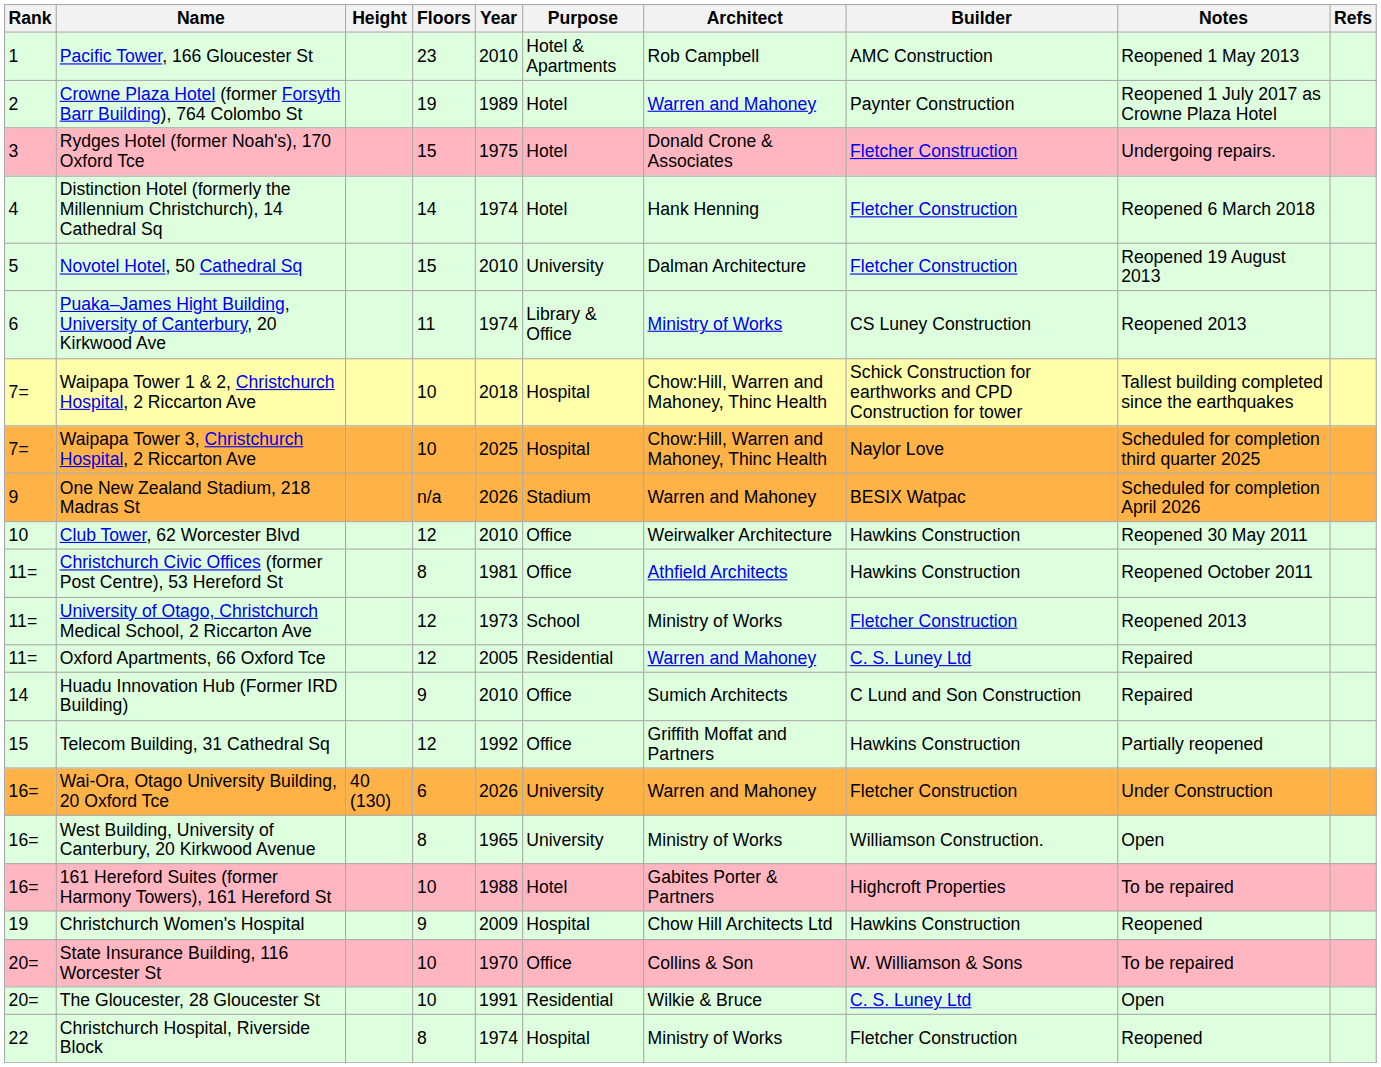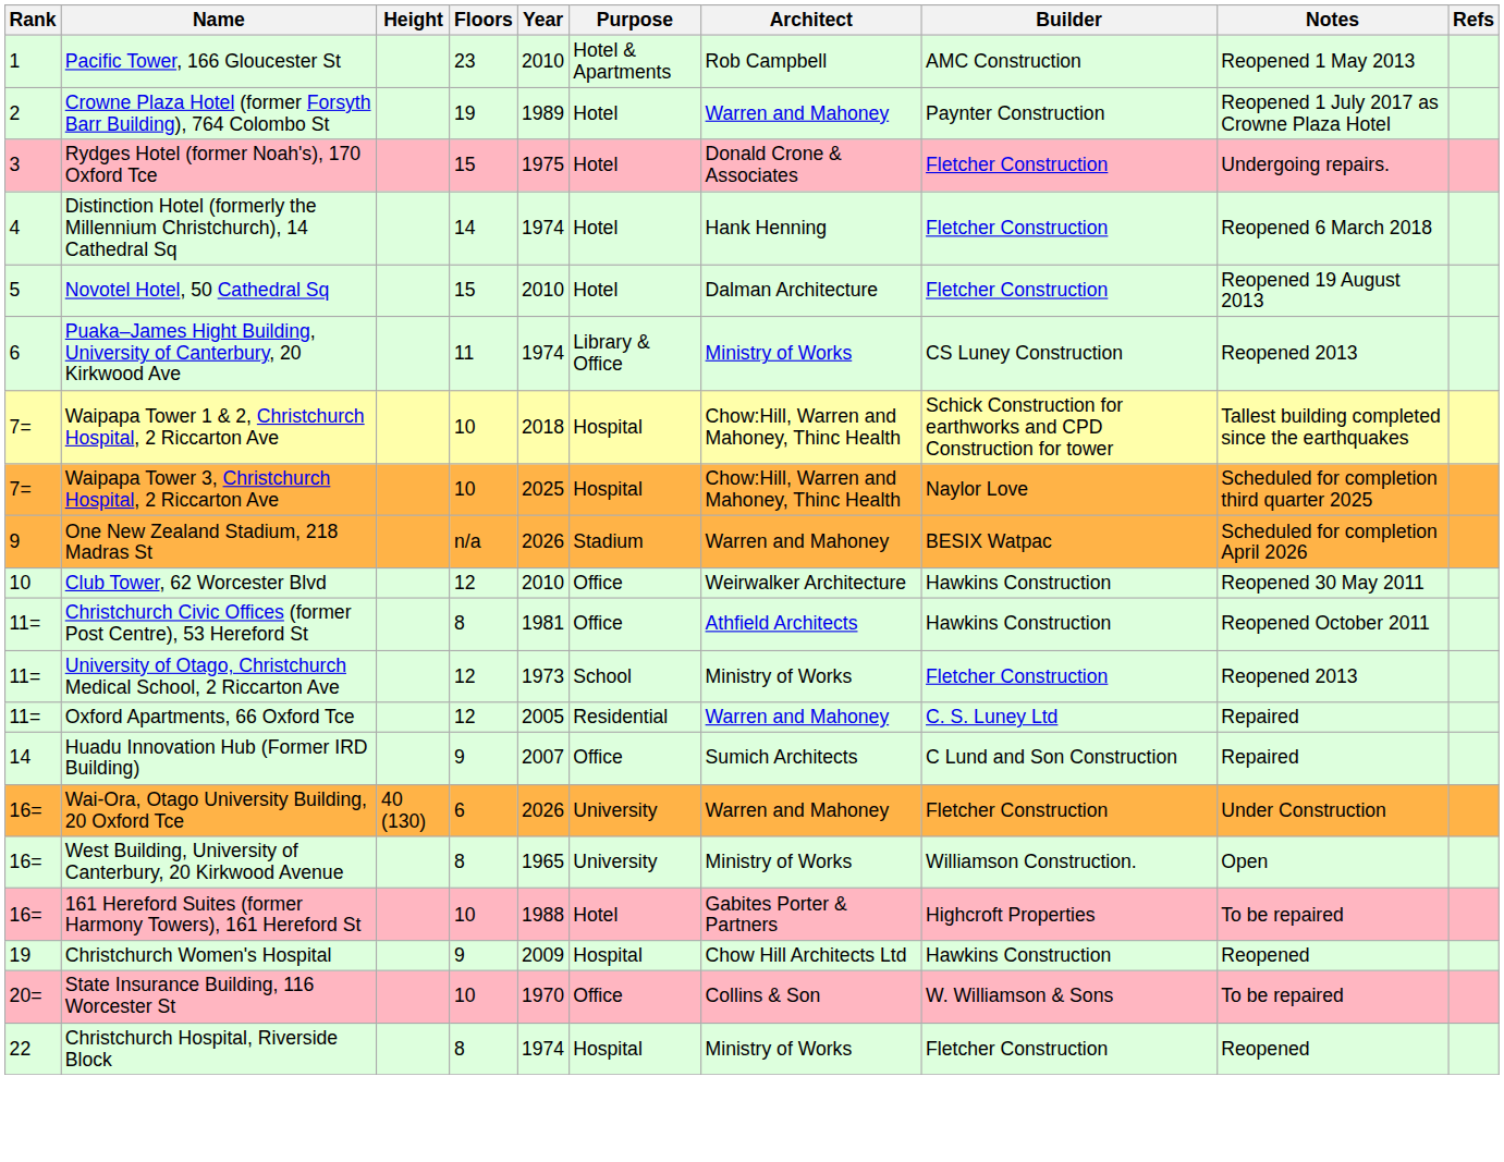 <table class="wikitable sortable">
 <tr>
 <th>Rank</th>
 <th>Name</th>
 <th>Height<br></th>
 <th>Floors</th>
 <th>Year</th>
 <th align="center">Purpose</th>
 <th align="center">Architect</th>
 <th align="center">Builder</th>
 <th class="unsortable">Notes</th>
 <th>Refs</th>
 </tr>
 <tr style="background:#dfd;">
 <td>1</td>
 <td><a href='#'>Pacific Tower</a>, 166 Gloucester St</td>
 <td></td>
 <td>23</td>
 <td>2010</td>
 <td>Hotel & Apartments</td>
 <td>Rob Campbell</td>
 <td>AMC Construction</td>
 <td>Reopened 1 May 2013</td>
 <td></td>
 </tr>
 <tr style="background:#dfd;">
 <td>2</td>
 <td><a href='#'>Crowne Plaza Hotel</a> (former <a href='#'>Forsyth Barr Building</a>), 764 Colombo St</td>
 <td></td>
 <td>19</td>
 <td>1989</td>
 <td>Hotel</td>
 <td><a href='#'>Warren and Mahoney</a></td>
 <td>Paynter Construction</td>
 <td>Reopened 1 July 2017 as Crowne Plaza Hotel</td>
 <td></td>
 </tr>
 <tr style="background:#FFB6C1;">
 <td>3</td>
 <td>Rydges Hotel (former Noah's), 170 Oxford Tce</td>
 <td></td>
 <td>15</td>
 <td>1975</td>
 <td>Hotel</td>
 <td>Donald Crone & Associates</td>
 <td><a href='#'>Fletcher Construction</a></td>
 <td>Undergoing repairs.</td>
 <td></td>
 </tr>
 <tr style="background:#dfd;">
 <td>4</td>
 <td>Distinction Hotel (formerly the Millennium Christchurch), 14 Cathedral Sq</td>
 <td></td>
 <td>14</td>
 <td>1974</td>
 <td>Hotel</td>
 <td>Hank Henning</td>
 <td><a href='#'>Fletcher Construction</a></td>
 <td>Reopened 6 March 2018</td>
 <td></td>
 </tr>
 <tr style="background:#dfd;">
 <td>5</td>
 <td><a href='#'>Novotel Hotel</a>, 50 <a href='#'>Cathedral Sq</a></td>
 <td></td>
 <td>15</td>
 <td>2010</td>
-<td>University</td>
+<td>Hotel</td>
 <td>Dalman Architecture</td>
 <td><a href='#'>Fletcher Construction</a></td>
 <td>Reopened 19 August 2013</td>
 <td></td>
 </tr>
 <tr style="background:#dfd;">
 <td>6</td>
 <td><a href='#'>Puaka–James Hight Building</a>, <a href='#'>University of Canterbury</a>, 20 Kirkwood Ave</td>
 <td></td>
 <td>11</td>
 <td>1974</td>
 <td>Library & Office</td>
 <td><a href='#'>Ministry of Works</a></td>
 <td>CS Luney Construction</td>
 <td>Reopened 2013</td>
 <td></td>
 </tr>
 <tr style="background:#ffa;">
 <td>7=</td>
 <td>Waipapa Tower 1 & 2, <a href='#'>Christchurch Hospital</a>, 2 Riccarton Ave</td>
 <td></td>
 <td>10</td>
 <td>2018</td>
 <td>Hospital</td>
 <td>Chow:Hill, Warren and Mahoney, Thinc Health</td>
 <td>Schick Construction for earthworks and CPD Construction for tower</td>
 <td>Tallest building completed since the earthquakes</td>
 <td></td>
 </tr>
 <tr bgcolor="FFB347">
 <td>7=</td>
 <td>Waipapa Tower 3, <a href='#'>Christchurch Hospital</a>, 2 Riccarton Ave</td>
 <td></td>
 <td>10</td>
 <td>2025</td>
 <td>Hospital</td>
 <td>Chow:Hill, Warren and Mahoney, Thinc Health</td>
 <td>Naylor Love</td>
 <td>Scheduled for  completion third quarter 2025</td>
 <td></td>
 </tr>
 <tr bgcolor="FFB347">
 <td>9</td>
 <td>One New Zealand Stadium, 218 Madras St</td>
 <td></td>
 <td>n/a</td>
 <td>2026</td>
 <td>Stadium</td>
 <td>Warren and Mahoney</td>
 <td>BESIX Watpac</td>
 <td>Scheduled for  completion April 2026</td>
 <td></td>
 </tr>
 <tr style="background:#dfd;">
 <td>10</td>
 <td><a href='#'>Club Tower</a>, 62 Worcester Blvd</td>
 <td></td>
 <td>12</td>
 <td>2010</td>
 <td>Office</td>
 <td>Weirwalker Architecture</td>
 <td>Hawkins Construction</td>
 <td>Reopened 30 May 2011</td>
 <td></td>
 </tr>
 <tr style="background:#dfd;">
 <td>11=</td>
 <td><a href='#'>Christchurch Civic Offices</a> (former Post Centre), 53 Hereford St</td>
 <td></td>
 <td>8</td>
 <td>1981</td>
 <td>Office</td>
 <td><a href='#'>Athfield Architects</a></td>
 <td>Hawkins Construction</td>
 <td>Reopened October 2011</td>
 <td></td>
 </tr>
 <tr style="background:#dfd;">
 <td>11=</td>
 <td><a href='#'>University of Otago, Christchurch</a> Medical School,  2 Riccarton Ave</td>
 <td></td>
 <td>12</td>
 <td>1973</td>
 <td>School</td>
 <td>Ministry of Works</td>
 <td><a href='#'>Fletcher Construction</a></td>
 <td>Reopened 2013</td>
 <td></td>
 </tr>
 <tr style="background:#dfd;">
 <td>11=</td>
 <td>Oxford Apartments, 66 Oxford Tce</td>
 <td></td>
 <td>12</td>
 <td>2005</td>
 <td>Residential</td>
 <td><a href='#'>Warren and Mahoney</a></td>
 <td><a href='#'>C. S. Luney Ltd</a></td>
 <td>Repaired</td>
 <td></td>
 </tr>
 <tr style="background:#dfd;">
 <td>14</td>
 <td>Huadu Innovation Hub (Former IRD Building)</td>
 <td></td>
 <td>9</td>
-<td>2010</td>
+<td>2007</td>
 <td>Office</td>
 <td>Sumich Architects</td>
 <td>C Lund and Son Construction</td>
 <td>Repaired</td>
-<td></td>
-</tr>
-<tr style="background:#dfd;">
-<td>15</td>
-<td>Telecom Building, 31 Cathedral Sq</td>
-<td></td>
-<td>12</td>
-<td>1992</td>
-<td>Office</td>
-<td>Griffith Moffat and Partners</td>
-<td>Hawkins Construction</td>
-<td>Partially reopened</td>
 <td></td>
 </tr>
 <tr style="background:#FFB347;">
 <td>16=</td>
 <td>Wai-Ora, Otago University Building, 20 Oxford Tce</td>
 <td>40 (130)</td>
 <td>6</td>
 <td>2026</td>
 <td>University</td>
 <td>Warren and Mahoney</td>
 <td>Fletcher Construction</td>
 <td>Under Construction</td>
 <td></td>
 </tr>
 <tr style="background:#dfd;">
 <td>16=</td>
 <td>West Building, University of Canterbury, 20 Kirkwood Avenue</td>
 <td></td>
 <td>8</td>
 <td>1965</td>
 <td>University</td>
 <td>Ministry of Works</td>
 <td>Williamson Construction.</td>
 <td>Open</td>
 <td></td>
 </tr>
 <tr style="background:#FFB6C1;">
 <td>16=</td>
 <td>161 Hereford Suites (former Harmony Towers), 161 Hereford St</td>
 <td></td>
 <td>10</td>
 <td>1988</td>
 <td>Hotel</td>
 <td>Gabites Porter & Partners</td>
 <td>Highcroft Properties</td>
 <td>To be repaired</td>
 <td></td>
 </tr>
 <tr style="background:#dfd;">
 <td>19</td>
 <td>Christchurch Women's Hospital</td>
 <td></td>
 <td>9</td>
 <td>2009</td>
 <td>Hospital</td>
 <td>Chow Hill Architects Ltd</td>
 <td>Hawkins Construction</td>
 <td>Reopened</td>
 <td></td>
 </tr>
 <tr style="background:#FFB6C1;">
 <td>20=</td>
 <td>State Insurance Building, 116 Worcester St</td>
 <td></td>
 <td>10</td>
 <td>1970</td>
 <td>Office</td>
 <td>Collins & Son</td>
 <td>W. Williamson & Sons</td>
 <td>To be repaired</td>
 <td></td>
 </tr>
 <tr style="background:#dfd;">
-<td>20=</td>
-<td>The Gloucester, 28 Gloucester St</td>
-<td></td>
-<td>10</td>
-<td>1991</td>
-<td>Residential</td>
-<td>Wilkie & Bruce</td>
-<td><a href='#'>C. S. Luney Ltd</a></td>
-<td>Open</td>
-<td></td>
-</tr>
-<tr style="background:#dfd;">
 <td>22</td>
 <td>Christchurch Hospital, Riverside Block</td>
 <td></td>
 <td>8</td>
 <td>1974</td>
 <td>Hospital</td>
 <td>Ministry of Works</td>
 <td>Fletcher Construction</td>
 <td>Reopened</td>
 <td></td>
 </tr>
 </table>
